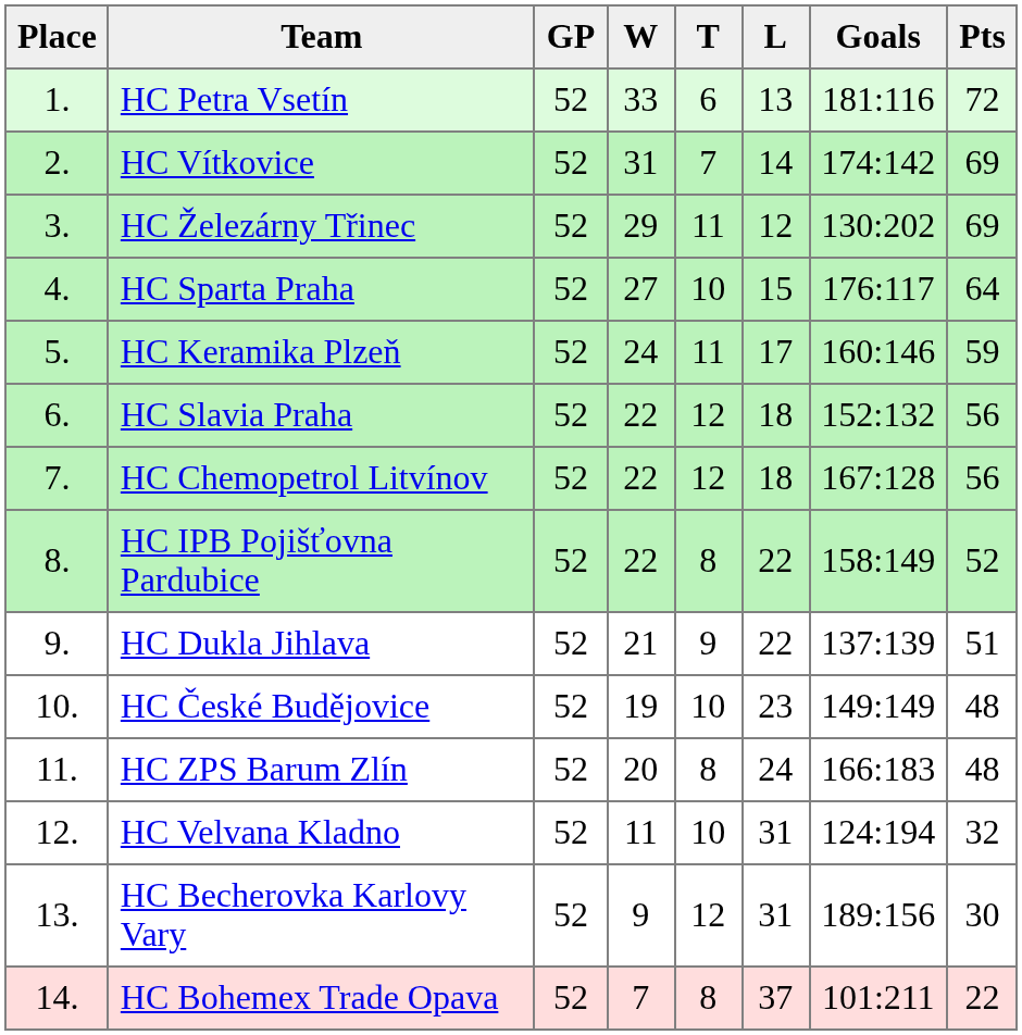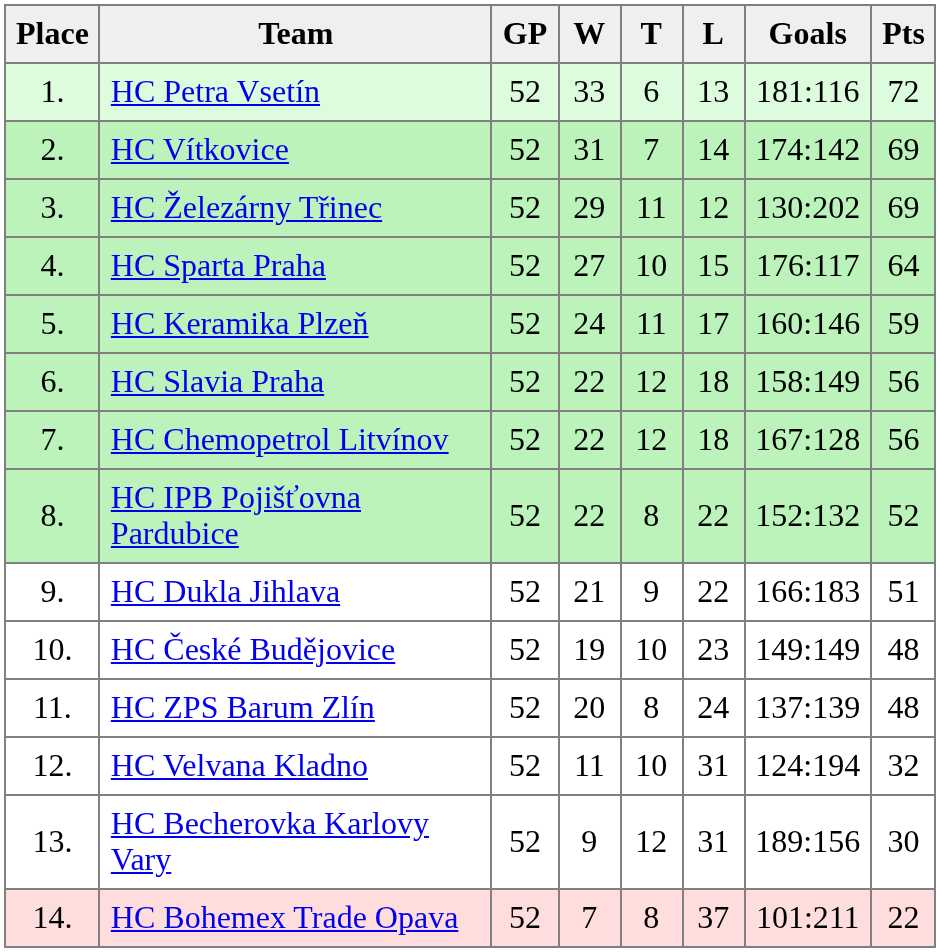 <table style=border-collapse:collapse border=1 cellspacing=0 cellpadding=5>
 <tr align=center bgcolor=#efefef>
 <th width="20">Place</th>
 <th width="185">Team</th>
 <th width="20">GP</th>
 <th width="20">W</th>
 <th width="20">T</th>
 <th width="20">L</th>
 <th width="40">Goals</th>
 <th width="20">Pts</th>
 </tr>
 <tr style="text-align:center;background:#DDFCDD">
 <td>1.</td>
 <td align="left"><a href='#'>HC Petra Vsetín</a></td>
 <td>52</td>
 <td>33</td>
 <td>6</td>
 <td>13</td>
 <td>181:116</td>
 <td>72</td>
 </tr>
 <tr style="text-align:center;background:#BBF3BB">
 <td>2.</td>
 <td align="left"><a href='#'>HC Vítkovice</a></td>
 <td>52</td>
 <td>31</td>
 <td>7</td>
 <td>14</td>
 <td>174:142</td>
 <td>69</td>
 </tr>
 <tr style="text-align:center;background:#BBF3BB">
 <td>3.</td>
 <td align="left"><a href='#'>HC Železárny Třinec</a></td>
 <td>52</td>
 <td>29</td>
 <td>11</td>
 <td>12</td>
 <td>130:202</td>
 <td>69</td>
 </tr>
 <tr style="text-align:center;background:#BBF3BB">
 <td>4.</td>
 <td align="left"><a href='#'>HC Sparta Praha</a></td>
 <td>52</td>
 <td>27</td>
 <td>10</td>
 <td>15</td>
 <td>176:117</td>
 <td>64</td>
 </tr>
 <tr style="text-align:center;background:#BBF3BB">
 <td>5.</td>
 <td align="left"><a href='#'>HC Keramika Plzeň</a></td>
 <td>52</td>
 <td>24</td>
 <td>11</td>
 <td>17</td>
 <td>160:146</td>
 <td>59</td>
 </tr>
 <tr style="text-align:center;background:#BBF3BB">
 <td>6.</td>
 <td align="left"><a href='#'>HC Slavia Praha</a></td>
 <td>52</td>
 <td>22</td>
 <td>12</td>
 <td>18</td>
-<td>152:132</td>
+<td>158:149</td>
 <td>56</td>
 </tr>
 <tr style="text-align:center;background:#BBF3BB">
 <td>7.</td>
 <td align="left"><a href='#'>HC Chemopetrol Litvínov</a></td>
 <td>52</td>
 <td>22</td>
 <td>12</td>
 <td>18</td>
 <td>167:128</td>
 <td>56</td>
 </tr>
 <tr style="text-align:center;background:#BBF3BB">
 <td>8.</td>
 <td align="left"><a href='#'>HC IPB Pojišťovna Pardubice</a></td>
 <td>52</td>
 <td>22</td>
 <td>8</td>
 <td>22</td>
-<td>158:149</td>
+<td>152:132</td>
 <td>52</td>
 </tr>
 <tr align="center">
 <td>9.</td>
 <td align="left"><a href='#'>HC Dukla Jihlava</a></td>
 <td>52</td>
 <td>21</td>
 <td>9</td>
 <td>22</td>
-<td>137:139</td>
+<td>166:183</td>
 <td>51</td>
 </tr>
 <tr align="center">
 <td>10.</td>
 <td align="left"><a href='#'>HC České Budějovice</a></td>
 <td>52</td>
 <td>19</td>
 <td>10</td>
 <td>23</td>
 <td>149:149</td>
 <td>48</td>
 </tr>
 <tr align="center">
 <td>11.</td>
 <td align="left"><a href='#'>HC ZPS Barum Zlín</a></td>
 <td>52</td>
 <td>20</td>
 <td>8</td>
 <td>24</td>
-<td>166:183</td>
+<td>137:139</td>
 <td>48</td>
 </tr>
 <tr align="center">
 <td>12.</td>
 <td align="left"><a href='#'>HC Velvana Kladno</a></td>
 <td>52</td>
 <td>11</td>
 <td>10</td>
 <td>31</td>
 <td>124:194</td>
 <td>32</td>
 </tr>
 <tr align="center">
 <td>13.</td>
 <td align="left"><a href='#'>HC Becherovka Karlovy Vary</a></td>
 <td>52</td>
 <td>9</td>
 <td>12</td>
 <td>31</td>
 <td>189:156</td>
 <td>30</td>
 </tr>
 <tr style="text-align:center;background:#FFDDDD">
 <td>14.</td>
 <td align="left"><a href='#'>HC Bohemex Trade Opava</a></td>
 <td>52</td>
 <td>7</td>
 <td>8</td>
 <td>37</td>
 <td>101:211</td>
 <td>22</td>
 </tr>
 </table>
